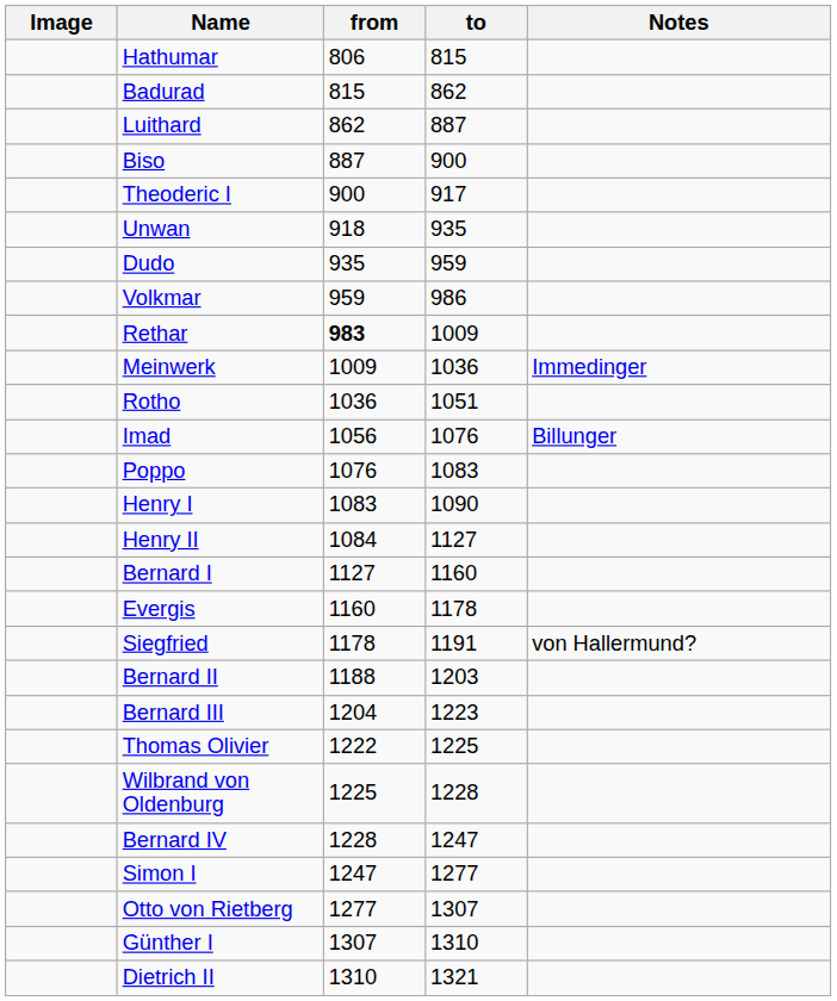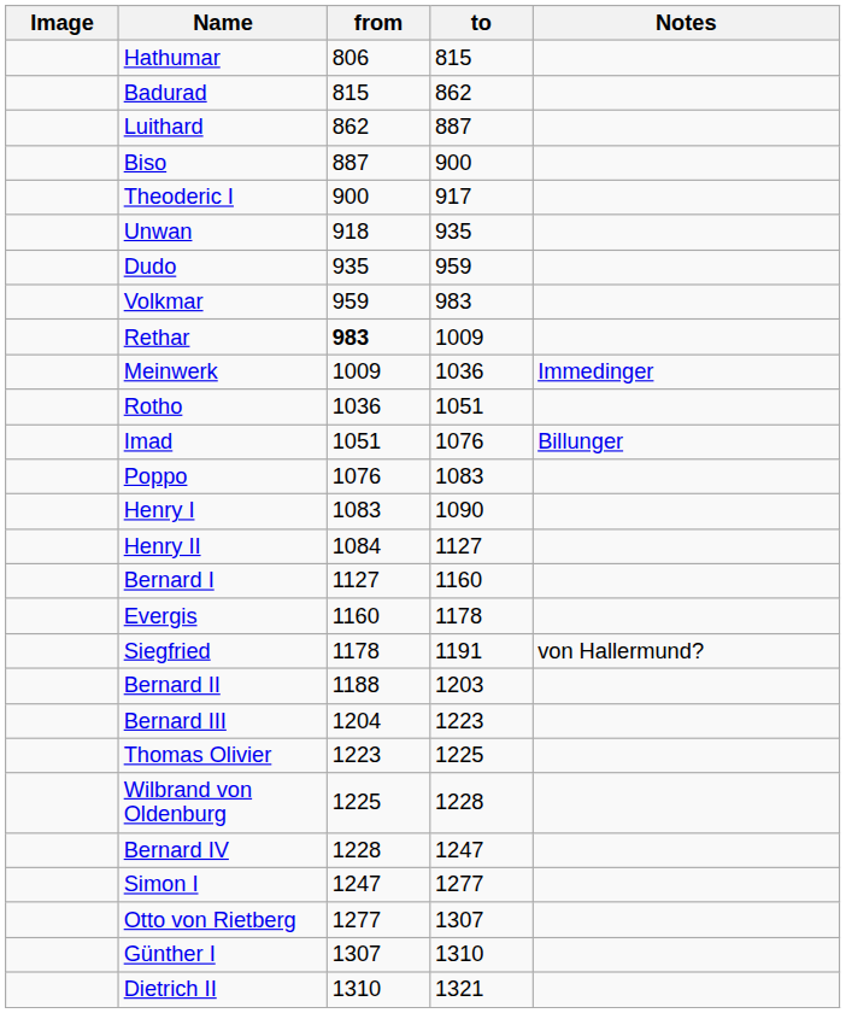 <table class="wikitable toptextcells">
 <tr>
 <th bgcolor="silver" style="width:75px">Image</th>
 <th bgcolor="silver" style="width:25%">Name</th>
 <th bgcolor="silver">from</th>
 <th bgcolor="silver">to</th>
 <th bgcolor="silver">Notes</th>
 </tr>
 <tr>
 <td></td>
 <td><a href='#'>Hathumar</a></td>
 <td>806</td>
 <td>815</td>
 <td></td>
 </tr>
 <tr>
 <td></td>
 <td><a href='#'>Badurad</a></td>
 <td>815</td>
 <td>862</td>
 <td></td>
 </tr>
 <tr>
 <td></td>
 <td><a href='#'>Luithard</a></td>
 <td>862</td>
 <td>887</td>
 <td></td>
 </tr>
 <tr>
 <td></td>
 <td><a href='#'>Biso</a></td>
 <td>887</td>
 <td>900</td>
 <td></td>
 </tr>
 <tr>
 <td></td>
 <td><a href='#'>Theoderic I</a></td>
 <td>900</td>
 <td>917</td>
 <td></td>
 </tr>
 <tr>
 <td></td>
 <td><a href='#'>Unwan</a></td>
 <td>918</td>
 <td>935</td>
 <td></td>
 </tr>
 <tr>
 <td></td>
 <td><a href='#'>Dudo</a></td>
 <td>935</td>
 <td>959</td>
 <td></td>
 </tr>
 <tr>
 <td></td>
 <td><a href='#'>Volkmar</a></td>
 <td>959</td>
-<td>986</td>
+<td>983</td>
 <td></td>
 </tr>
 <tr>
 <td></td>
 <td><a href='#'>Rethar</a></td>
 <td><strong>983</strong></td>
 <td>1009</td>
 <td></td>
 </tr>
 <tr>
 <td></td>
 <td><a href='#'>Meinwerk</a></td>
 <td>1009</td>
 <td>1036</td>
 <td><a href='#'>Immedinger</a></td>
 </tr>
 <tr>
 <td></td>
 <td><a href='#'>Rotho</a></td>
 <td>1036</td>
 <td>1051</td>
 <td></td>
 </tr>
 <tr>
 <td></td>
 <td><a href='#'>Imad</a></td>
-<td>1056</td>
+<td>1051</td>
 <td>1076</td>
 <td><a href='#'>Billunger</a></td>
 </tr>
 <tr>
 <td></td>
 <td><a href='#'>Poppo</a></td>
 <td>1076</td>
 <td>1083</td>
 <td></td>
 </tr>
 <tr>
 <td></td>
 <td><a href='#'>Henry I</a></td>
 <td>1083</td>
 <td>1090</td>
 <td></td>
 </tr>
 <tr>
 <td></td>
 <td><a href='#'>Henry II</a></td>
 <td>1084</td>
 <td>1127</td>
 <td></td>
 </tr>
 <tr>
 <td></td>
 <td><a href='#'>Bernard I</a></td>
 <td>1127</td>
 <td>1160</td>
 <td></td>
 </tr>
 <tr>
 <td></td>
 <td><a href='#'>Evergis</a></td>
 <td>1160</td>
 <td>1178</td>
 <td></td>
 </tr>
 <tr>
 <td></td>
 <td><a href='#'>Siegfried</a></td>
 <td>1178</td>
 <td>1191</td>
 <td>von Hallermund?</td>
 </tr>
 <tr>
 <td></td>
 <td><a href='#'>Bernard II</a></td>
 <td>1188</td>
 <td>1203</td>
 <td></td>
 </tr>
 <tr>
 <td></td>
 <td><a href='#'>Bernard III</a></td>
 <td>1204</td>
 <td>1223</td>
 <td></td>
 </tr>
 <tr>
 <td></td>
 <td><a href='#'>Thomas Olivier</a></td>
-<td>1222</td>
+<td>1223</td>
 <td>1225</td>
 <td></td>
 </tr>
 <tr>
 <td></td>
 <td><a href='#'>Wilbrand von Oldenburg</a></td>
 <td>1225</td>
 <td>1228</td>
 <td></td>
 </tr>
 <tr>
 <td></td>
 <td><a href='#'>Bernard IV</a></td>
 <td>1228</td>
 <td>1247</td>
 <td></td>
 </tr>
 <tr>
 <td></td>
 <td><a href='#'>Simon I</a></td>
 <td>1247</td>
 <td>1277</td>
 <td></td>
 </tr>
 <tr>
 <td></td>
 <td><a href='#'>Otto von Rietberg</a></td>
 <td>1277</td>
 <td>1307</td>
 <td></td>
 </tr>
 <tr>
 <td></td>
 <td><a href='#'>Günther I</a></td>
 <td>1307</td>
 <td>1310</td>
 <td></td>
 </tr>
 <tr>
 <td></td>
 <td><a href='#'>Dietrich II</a></td>
 <td>1310</td>
 <td>1321</td>
 <td></td>
 </tr>
 <tr>
 </tr>
 </table>
